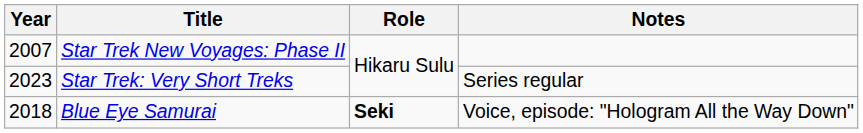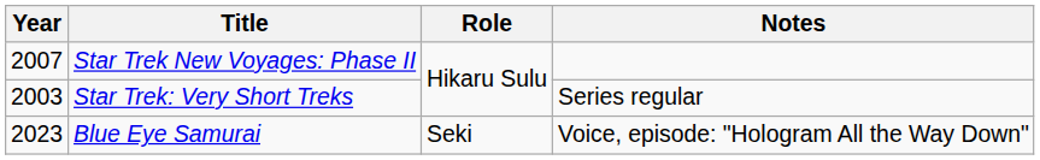 <table class="wikitable sortable">
 <tr>
 <th>Year</th>
 <th>Title</th>
 <th>Role</th>
 <th class="unsortable">Notes</th>
 </tr>
 <tr>
 <td>2007</td>
 <td><em><a href='#'>Star Trek New Voyages: Phase II</a></em></td>
 <td rowspan="2">Hikaru Sulu</td>
 <td></td>
 </tr>
 <tr>
-<td>2023</td>
+<td>2003</td>
 <td><em><a href='#'>Star Trek: Very Short Treks</a></em></td>
 <td>Series regular</td>
 </tr>
 <tr>
-<td>2018</td>
+<td>2023</td>
 <td><em><a href='#'>Blue Eye Samurai</a></em></td>
-<td><strong>Seki</strong></td>
+<td>Seki</td>
 <td>Voice, episode: "Hologram All the Way Down"</td>
 </tr>
 </table>
